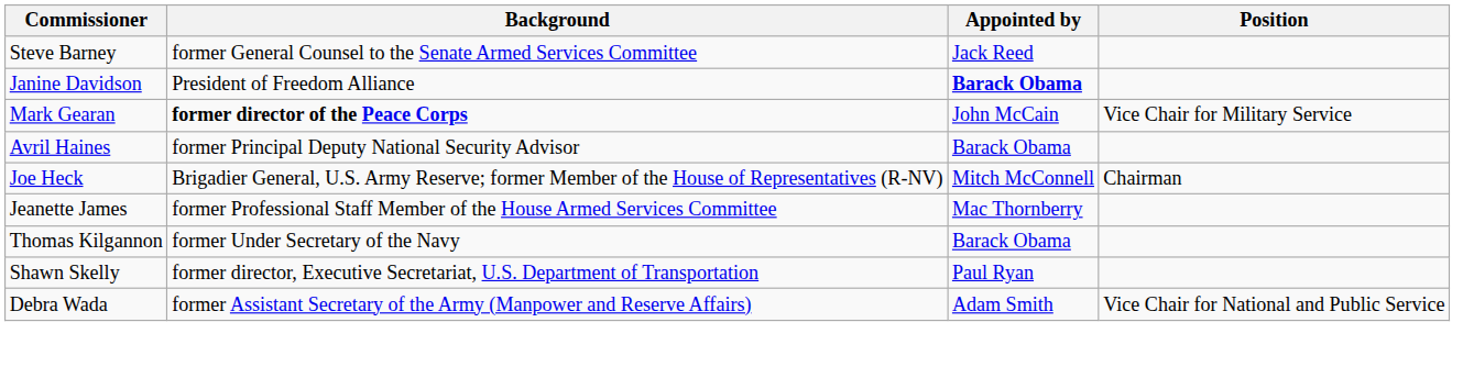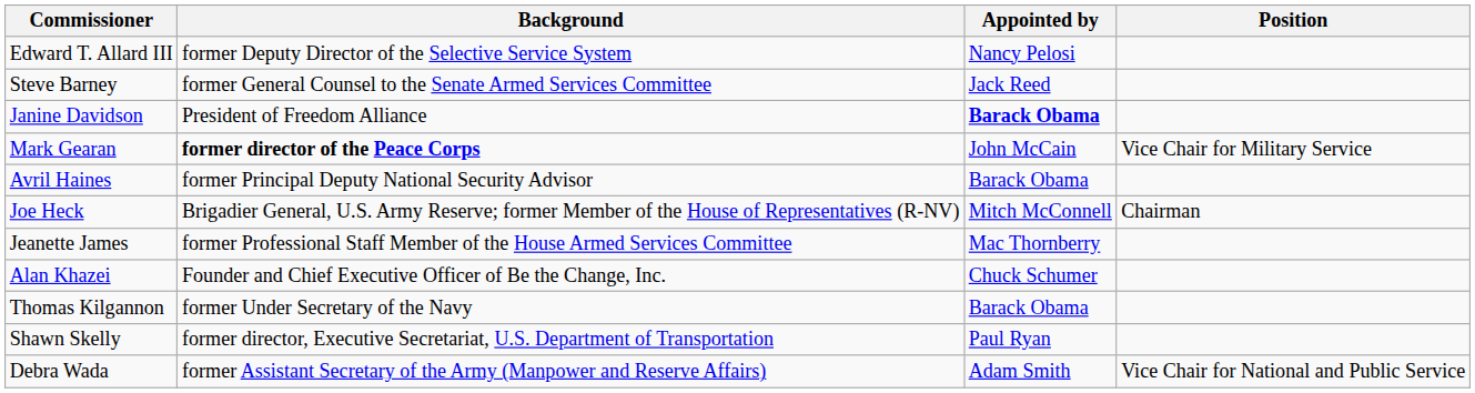 <table class="wikitable">
 <tr>
 <th>Commissioner</th>
 <th>Background</th>
 <th>Appointed by</th>
 <th>Position</th>
+</tr>
+<tr>
+<td>Edward T. Allard III</td>
+<td>former Deputy Director of the <a href='#'>Selective Service System</a></td>
+<td><a href='#'>Nancy Pelosi</a></td>
+<td></td>
 </tr>
 <tr>
 <td>Steve Barney</td>
 <td>former General Counsel to the <a href='#'>Senate Armed Services Committee</a></td>
 <td><a href='#'>Jack Reed</a></td>
 <td></td>
 </tr>
 <tr>
 <td><a href='#'>Janine Davidson</a></td>
 <td>President of Freedom Alliance</td>
 <td><strong><a href='#'>Barack Obama</a></strong></td>
 <td></td>
 </tr>
 <tr>
 <td><a href='#'>Mark Gearan</a></td>
 <td><strong>former director of the <a href='#'>Peace Corps</a></strong></td>
 <td><a href='#'>John McCain</a></td>
 <td>Vice Chair for Military Service</td>
 </tr>
 <tr>
 <td><a href='#'>Avril Haines</a></td>
 <td>former Principal Deputy National Security Advisor</td>
 <td><a href='#'>Barack Obama</a></td>
 <td></td>
 </tr>
 <tr>
 <td><a href='#'>Joe Heck</a></td>
 <td>Brigadier General, U.S. Army Reserve; former Member of the <a href='#'>House of Representatives</a> (R-NV)</td>
 <td><a href='#'>Mitch McConnell</a></td>
 <td>Chairman</td>
 </tr>
 <tr>
 <td>Jeanette James</td>
 <td>former Professional Staff Member of the <a href='#'>House Armed Services Committee</a></td>
 <td><a href='#'>Mac Thornberry</a></td>
 <td></td>
 </tr>
 <tr>
+<td><a href='#'>Alan Khazei</a></td>
+<td>Founder and Chief Executive Officer of Be the Change, Inc.</td>
+<td><a href='#'>Chuck Schumer</a></td>
+<td></td>
+</tr>
+<tr>
 <td>Thomas Kilgannon</td>
 <td>former Under Secretary of the Navy</td>
 <td><a href='#'>Barack Obama</a></td>
 <td></td>
 </tr>
 <tr>
 <td>Shawn Skelly</td>
 <td>former director, Executive Secretariat, <a href='#'>U.S. Department of Transportation</a></td>
 <td><a href='#'>Paul Ryan</a></td>
 <td></td>
 </tr>
 <tr>
 <td>Debra Wada</td>
 <td>former <a href='#'>Assistant Secretary of the Army (Manpower and Reserve Affairs)</a></td>
 <td><a href='#'>Adam Smith</a></td>
 <td>Vice Chair for National and Public Service</td>
 </tr>
 </table>
